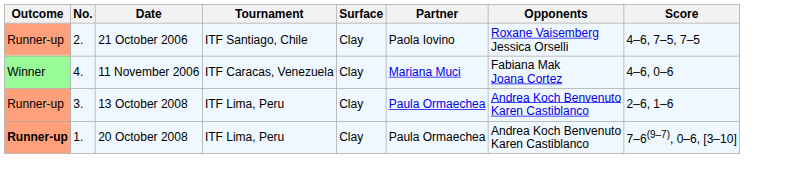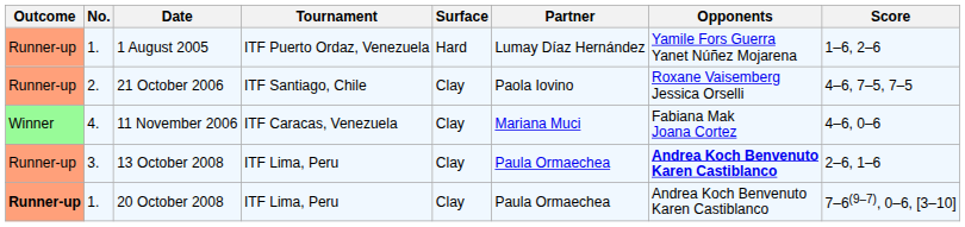 <table class="sortable wikitable">
 <tr>
 <th>Outcome</th>
 <th>No.</th>
 <th>Date</th>
 <th>Tournament</th>
 <th>Surface</th>
 <th>Partner</th>
 <th>Opponents</th>
 <th class="unsortable">Score</th>
+</tr>
+<tr style="background:#f0f8ff;">
+<td style="background:#ffa07a;">Runner-up</td>
+<td>1.</td>
+<td>1 August 2005</td>
+<td>ITF Puerto Ordaz, Venezuela</td>
+<td>Hard</td>
+<td> Lumay Díaz Hernández</td>
+<td> <a href='#'>Yamile Fors Guerra</a> <br>  Yanet Núñez Mojarena</td>
+<td>1–6, 2–6</td>
 </tr>
 <tr style="background:#f0f8ff;">
 <td bgcolor="FFA07A">Runner-up</td>
 <td>2.</td>
 <td>21 October 2006</td>
 <td>ITF Santiago, Chile</td>
 <td>Clay</td>
 <td> Paola Iovino</td>
 <td> <a href='#'>Roxane Vaisemberg</a> <br>  Jessica Orselli</td>
 <td>4–6, 7–5, 7–5</td>
 </tr>
 <tr style="background:#f0f8ff;">
 <td bgcolor="98FB98">Winner</td>
 <td>4.</td>
 <td>11 November 2006</td>
 <td>ITF Caracas, Venezuela</td>
 <td>Clay</td>
 <td> <a href='#'>Mariana Muci</a></td>
 <td> Fabiana Mak <br>  <a href='#'>Joana Cortez</a></td>
 <td>4–6, 0–6</td>
 </tr>
 <tr style="background:#f0f8ff;">
 <td bgcolor=FFA07A>Runner-up</td>
 <td>3.</td>
 <td>13 October 2008</td>
 <td>ITF Lima, Peru</td>
 <td>Clay</td>
 <td> <a href='#'>Paula Ormaechea</a></td>
-<td> <a href='#'>Andrea Koch Benvenuto</a> <br>  <a href='#'>Karen Castiblanco</a></td>
+<td><strong> <a href='#'>Andrea Koch Benvenuto</a> <br>  <a href='#'>Karen Castiblanco</a></strong></td>
 <td>2–6, 1–6</td>
 </tr>
 <tr style="background:#f0f8ff;">
 <td bgcolor=FFA07A><strong>Runner-up</strong></td>
 <td>1.</td>
 <td>20 October 2008</td>
 <td>ITF Lima, Peru</td>
 <td>Clay</td>
 <td> Paula Ormaechea</td>
 <td> Andrea Koch Benvenuto <br>  Karen Castiblanco</td>
 <td>7–6<sup>(9–7)</sup>, 0–6, [3–10]</td>
 </tr>
 </table>
